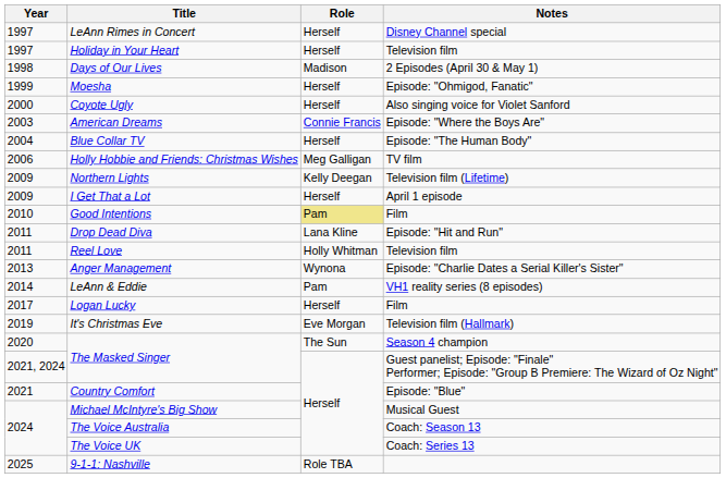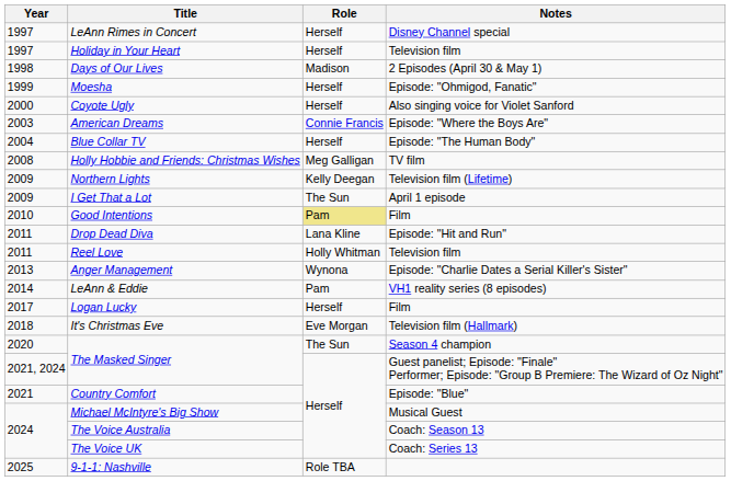 <table class="wikitable sortable">
 <tr>
 <th>Year</th>
 <th>Title</th>
 <th>Role</th>
 <th class="unsortable">Notes</th>
 </tr>
 <tr>
 <td>1997</td>
 <td><em>LeAnn Rimes in Concert</em></td>
 <td>Herself</td>
 <td><a href='#'>Disney Channel</a> special</td>
 </tr>
 <tr>
 <td>1997</td>
 <td><em><a href='#'>Holiday in Your Heart</a></em></td>
 <td>Herself</td>
 <td>Television film</td>
 </tr>
 <tr>
 <td>1998</td>
 <td><em><a href='#'>Days of Our Lives</a></em></td>
 <td>Madison</td>
 <td>2 Episodes (April 30 & May 1)</td>
 </tr>
 <tr>
 <td>1999</td>
 <td><em><a href='#'>Moesha</a></em></td>
 <td>Herself</td>
 <td>Episode: "Ohmigod, Fanatic"</td>
 </tr>
 <tr>
 <td>2000</td>
 <td><em><a href='#'>Coyote Ugly</a></em></td>
 <td>Herself</td>
 <td>Also singing voice for Violet Sanford</td>
 </tr>
 <tr>
 <td>2003</td>
 <td><em><a href='#'>American Dreams</a></em></td>
 <td><a href='#'>Connie Francis</a></td>
 <td>Episode: "Where the Boys Are"</td>
 </tr>
 <tr>
 <td>2004</td>
 <td><em><a href='#'>Blue Collar TV</a></em></td>
 <td>Herself</td>
 <td>Episode: "The Human Body"</td>
 </tr>
 <tr>
-<td>2006</td>
+<td>2008</td>
 <td><em><a href='#'>Holly Hobbie and Friends: Christmas Wishes</a></em></td>
 <td>Meg Galligan</td>
 <td>TV film</td>
 </tr>
 <tr>
 <td>2009</td>
 <td><em><a href='#'>Northern Lights</a></em></td>
 <td>Kelly Deegan</td>
 <td>Television film (<a href='#'>Lifetime</a>)</td>
 </tr>
 <tr>
 <td>2009</td>
 <td><em><a href='#'>I Get That a Lot</a></em></td>
-<td>Herself</td>
+<td>The Sun</td>
 <td>April 1 episode</td>
 </tr>
 <tr>
 <td>2010</td>
 <td><em><a href='#'>Good Intentions</a></em></td>
 <td style="background: khaki;">Pam</td>
 <td>Film</td>
 </tr>
 <tr>
 <td>2011</td>
 <td><em><a href='#'>Drop Dead Diva</a></em></td>
 <td>Lana Kline</td>
 <td>Episode: "Hit and Run"</td>
 </tr>
 <tr>
 <td>2011</td>
 <td><em><a href='#'>Reel Love</a></em></td>
 <td>Holly Whitman</td>
 <td>Television film</td>
 </tr>
 <tr>
 <td>2013</td>
 <td><em><a href='#'>Anger Management</a></em></td>
 <td>Wynona</td>
 <td>Episode: "Charlie Dates a Serial Killer's Sister"</td>
 </tr>
 <tr>
 <td>2014</td>
 <td><em>LeAnn & Eddie</em></td>
 <td>Pam</td>
 <td><a href='#'>VH1</a> reality series (8 episodes)</td>
 </tr>
 <tr>
 <td>2017</td>
 <td><em><a href='#'>Logan Lucky</a></em></td>
 <td>Herself</td>
 <td>Film</td>
 </tr>
 <tr>
-<td>2019</td>
+<td>2018</td>
 <td><em>It's Christmas Eve</em></td>
 <td>Eve Morgan</td>
 <td>Television film (<a href='#'>Hallmark</a>)</td>
 </tr>
 <tr>
 <td>2020</td>
 <td rowspan="2"><em><a href='#'>The Masked Singer</a></em></td>
 <td>The Sun</td>
 <td><a href='#'>Season 4</a> champion</td>
 </tr>
 <tr>
 <td>2021, 2024</td>
 <td rowspan="5">Herself</td>
 <td>Guest panelist; Episode: "Finale"<br>Performer; Episode: "Group B Premiere: The Wizard of Oz Night"</td>
 </tr>
 <tr>
 <td>2021</td>
 <td><em><a href='#'>Country Comfort</a></em></td>
 <td>Episode: "Blue"</td>
 </tr>
 <tr>
 <td rowspan="3">2024</td>
 <td><em><a href='#'>Michael McIntyre's Big Show</a></em></td>
 <td>Musical Guest</td>
 </tr>
 <tr>
 <td><em><a href='#'>The Voice Australia</a></em></td>
 <td>Coach: <a href='#'>Season 13</a></td>
 </tr>
 <tr>
 <td><em><a href='#'>The Voice UK</a></em></td>
 <td>Coach: <a href='#'>Series 13</a></td>
 </tr>
 <tr>
 <td>2025</td>
 <td><em><a href='#'>9-1-1: Nashville</a></em></td>
 <td>Role TBA</td>
 </tr>
 </table>
